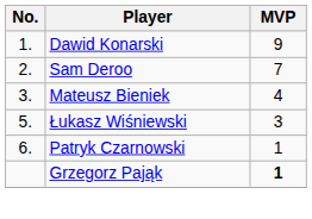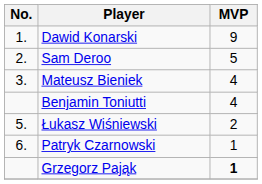 <table class="wikitable sortable">
 <tr>
 <th style="width:2em">No.</th>
 <th style="width:12em">Player</th>
 <th style="width:3em">MVP</th>
 </tr>
 <tr>
 <td align=center>1.</td>
 <td><a href='#'>Dawid Konarski</a></td>
 <td align=center>9</td>
 </tr>
 <tr>
 <td align=center>2.</td>
 <td><a href='#'>Sam Deroo</a></td>
-<td align=center>7</td>
+<td align=center>5</td>
 </tr>
 <tr>
 <td align=center>3.</td>
 <td><a href='#'>Mateusz Bieniek</a></td>
 <td align=center>4</td>
 </tr>
 <tr>
+<td align=center></td>
+<td><a href='#'>Benjamin Toniutti</a></td>
+<td align=center>4</td>
+</tr>
+<tr>
 <td align=center>5.</td>
 <td><a href='#'>Łukasz Wiśniewski</a></td>
-<td align=center>3</td>
+<td align=center>2</td>
 </tr>
 <tr>
 <td align=center>6.</td>
 <td><a href='#'>Patryk Czarnowski</a></td>
 <td align=center>1</td>
 </tr>
 <tr>
 <td align=center></td>
 <td><a href='#'>Grzegorz Pająk</a></td>
 <td align=center><strong>1</strong></td>
 </tr>
 <tr>
 </tr>
 </table>
